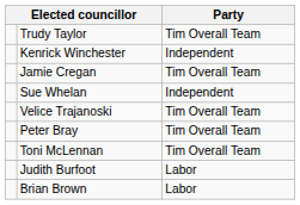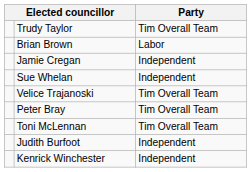 <table class="wikitable" style="float:right;clear:right;width:30%">
 <tr>
 <th colspan="2">Elected councillor</th>
 <th>Party</th>
 </tr>
 <tr>
 <td> </td>
 <td>Trudy Taylor</td>
 <td>Tim Overall Team</td>
 </tr>
 <tr>
 <td> </td>
-<td>Kenrick Winchester</td>
-<td>Independent <br> </td>
+<td>Brian Brown</td>
+<td>Labor</td>
 </tr>
 <tr>
 <td> </td>
 <td>Jamie Cregan</td>
-<td>Tim Overall Team</td>
+<td>Independent <br> </td>
 </tr>
 <tr>
 <td> </td>
 <td>Sue Whelan</td>
 <td>Independent <br> </td>
 </tr>
 <tr>
 <td> </td>
 <td>Velice Trajanoski</td>
 <td>Tim Overall Team</td>
 </tr>
 <tr>
 <td> </td>
 <td>Peter Bray</td>
 <td>Tim Overall Team</td>
 </tr>
 <tr>
 <td> </td>
 <td>Toni McLennan</td>
 <td>Tim Overall Team</td>
 </tr>
 <tr>
 <td> </td>
 <td>Judith Burfoot</td>
-<td>Labor</td>
+<td>Independent <br> </td>
 </tr>
 <tr>
 <td> </td>
-<td>Brian Brown</td>
-<td>Labor</td>
+<td>Kenrick Winchester</td>
+<td>Independent <br> </td>
 </tr>
 </table>
